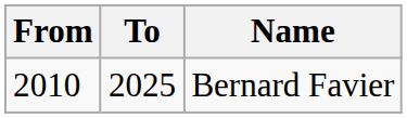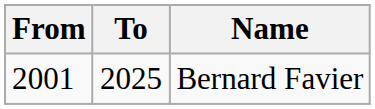 <table class="wikitable">
 <tr>
 <th>From</th>
 <th>To</th>
 <th>Name</th>
 </tr>
 <tr>
-<td>2010</td>
+<td>2001</td>
 <td>2025</td>
 <td>Bernard Favier</td>
 </tr>
 </table>
